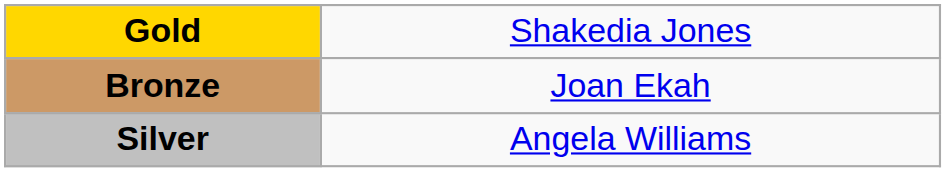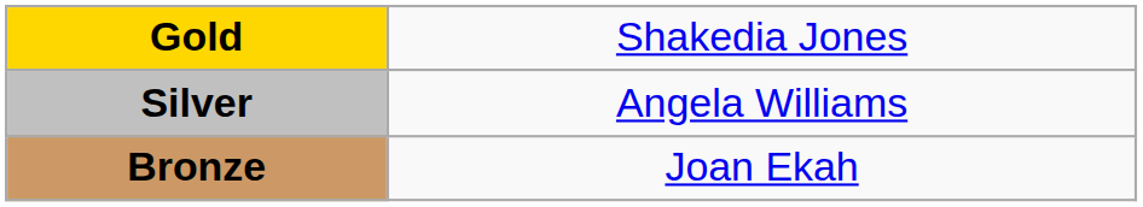 <table class="wikitable" style="text-align:center; " width="35%">
 <tr>
 <td bgcolor="gold"><strong>Gold</strong></td>
 <td><a href='#'>Shakedia Jones</a><br>  <small><em></em></small></td>
 </tr>
 <tr>
+<td bgcolor="silver"><strong>Silver</strong></td>
+<td><a href='#'>Angela Williams</a><br>  <small><em></em></small></td>
+</tr>
+<tr>
 <td bgcolor="CC9966"><strong>Bronze</strong></td>
 <td><a href='#'>Joan Ekah</a><br>  <small><em></em></small></td>
 </tr>
-<tr>
-<td bgcolor="silver"><strong>Silver</strong></td>
-<td><a href='#'>Angela Williams</a><br>  <small><em></em></small></td>
-</tr>
 </table>
